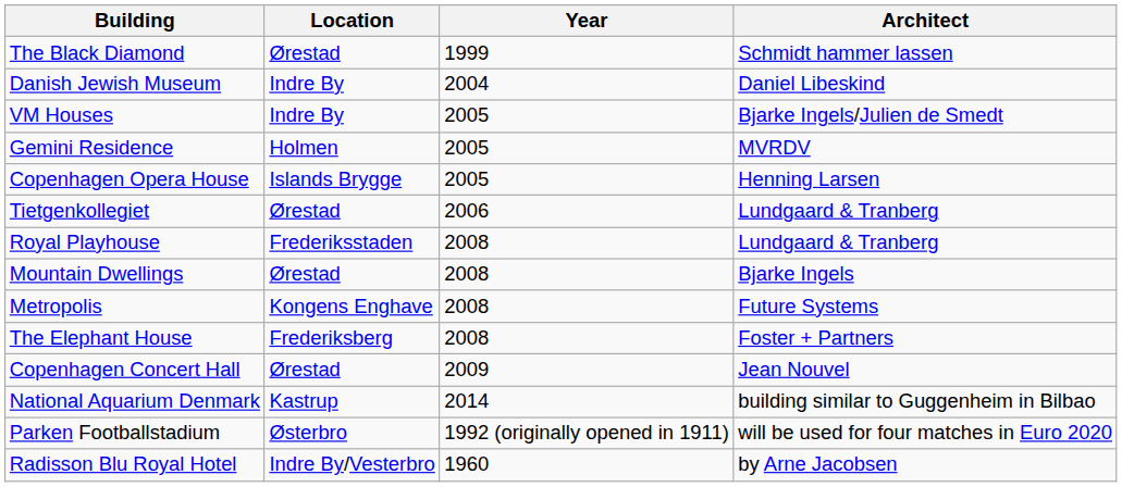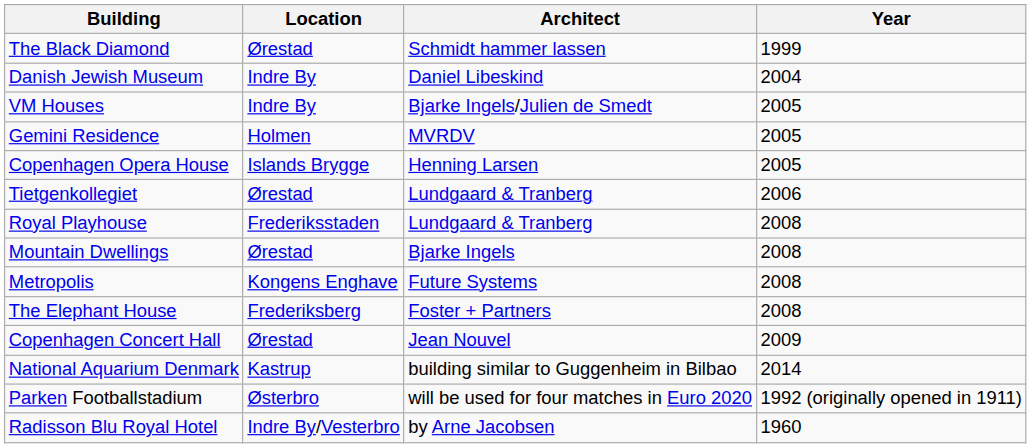 <table class="wikitable" border="1">
 <tr>
 <th header 1>Building</th>
 <th header 2>Location</th>
+<th header 4>Architect</th>
 <th header 3>Year</th>
-<th header 4>Architect</th>
 </tr>
 <tr>
 <td row 1, cell 1><a href='#'>The Black Diamond</a></td>
 <td row 3, cell 2><a href='#'>Ørestad</a></td>
+<td row 1, cell 4><a href='#'>Schmidt hammer lassen</a></td>
 <td row 1, cell 3>1999</td>
-<td row 1, cell 4><a href='#'>Schmidt hammer lassen</a></td>
 </tr>
 <tr>
 <td row 2, cell 1><a href='#'>Danish Jewish Museum</a></td>
 <td row 2, cell 2><a href='#'>Indre By</a></td>
+<td row 2, cell 4><a href='#'>Daniel Libeskind</a></td>
 <td row 2, cell 3>2004</td>
-<td row 2, cell 4><a href='#'>Daniel Libeskind</a></td>
 </tr>
 <tr>
 <td row 3, cell 1><a href='#'>VM Houses</a></td>
 <td row 1, cell 2><a href='#'>Indre By</a></td>
+<td row 3, cell 4><a href='#'>Bjarke Ingels</a>/<a href='#'>Julien de Smedt</a></td>
 <td row 3, cell 3>2005</td>
-<td row 3, cell 4><a href='#'>Bjarke Ingels</a>/<a href='#'>Julien de Smedt</a></td>
 </tr>
 <tr>
 <td row 4, cell 1><a href='#'>Gemini Residence</a></td>
 <td row 5, cell 2><a href='#'>Holmen</a></td>
+<td row 4, cell 4><a href='#'>MVRDV</a></td>
 <td row 4, cell 3>2005</td>
-<td row 4, cell 4><a href='#'>MVRDV</a></td>
 </tr>
 <tr>
 <td row 5, cell 1><a href='#'>Copenhagen Opera House</a></td>
 <td row 4, cell 2><a href='#'>Islands Brygge</a></td>
+<td row 5, cell 4><a href='#'>Henning Larsen</a></td>
 <td row 5, cell 3>2005</td>
-<td row 5, cell 4><a href='#'>Henning Larsen</a></td>
 </tr>
 <tr>
 <td row 6, cell 1><a href='#'>Tietgenkollegiet</a></td>
 <td row 6, cell 2><a href='#'>Ørestad</a></td>
+<td row 6, cell 4><a href='#'>Lundgaard & Tranberg</a></td>
 <td row 6, cell 3>2006</td>
-<td row 6, cell 4><a href='#'>Lundgaard & Tranberg</a></td>
 </tr>
 <tr>
 <td row 7, cell 1><a href='#'>Royal Playhouse</a></td>
 <td row 7, cell 2><a href='#'>Frederiksstaden</a></td>
+<td row 7, cell 4><a href='#'>Lundgaard & Tranberg</a></td>
 <td row 7, cell 3>2008</td>
-<td row 7, cell 4><a href='#'>Lundgaard & Tranberg</a></td>
 </tr>
 <tr>
 <td row 8, cell 1><a href='#'>Mountain Dwellings</a></td>
 <td row 8, cell 2><a href='#'>Ørestad</a></td>
+<td row 8, cell 4><a href='#'>Bjarke Ingels</a></td>
 <td row 8, cell 3>2008</td>
-<td row 8, cell 4><a href='#'>Bjarke Ingels</a></td>
 </tr>
 <tr>
 <td row 9, cell 1><a href='#'>Metropolis</a></td>
 <td row 9, cell 2><a href='#'>Kongens Enghave</a></td>
+<td row 9, cell 4><a href='#'>Future Systems</a></td>
 <td row 9, cell 3>2008</td>
-<td row 9, cell 4><a href='#'>Future Systems</a></td>
 </tr>
 <tr>
 <td row 10, cell 1><a href='#'>The Elephant House</a></td>
 <td row 10, cell 2><a href='#'>Frederiksberg</a></td>
+<td row 10, cell 4><a href='#'>Foster + Partners</a></td>
 <td row 10, cell 3>2008</td>
-<td row 10, cell 4><a href='#'>Foster + Partners</a></td>
 </tr>
 <tr>
 <td row 11, cell 1><a href='#'>Copenhagen Concert Hall</a></td>
 <td row 11, cell 2><a href='#'>Ørestad</a></td>
+<td row 11, cell 4><a href='#'>Jean Nouvel</a></td>
 <td row 11, cell 3>2009</td>
-<td row 11, cell 4><a href='#'>Jean Nouvel</a></td>
 </tr>
 <tr>
 <td row 12, cell 1><a href='#'>National Aquarium Denmark</a></td>
 <td row 12, cell 2><a href='#'>Kastrup</a></td>
+<td row 12, cell 4>building similar to Guggenheim in Bilbao</td>
 <td row 12, cell 3>2014</td>
-<td row 12, cell 4>building similar to Guggenheim in Bilbao</td>
 </tr>
 <tr>
 <td row 13, cell 1><a href='#'>Parken</a> Footballstadium</td>
 <td row 13, cell 2><a href='#'>Østerbro</a></td>
+<td row 13, cell 4>will be used for four matches in <a href='#'>Euro 2020</a></td>
 <td row 13, cell 3>1992 (originally opened in 1911)</td>
-<td row 13, cell 4>will be used for four matches in <a href='#'>Euro 2020</a></td>
 </tr>
 <tr>
 <td row 14, cell 1><a href='#'>Radisson Blu Royal Hotel</a></td>
 <td row 14, cell 2><a href='#'>Indre By</a>/<a href='#'>Vesterbro</a></td>
+<td row 14, cell 4>by <a href='#'>Arne Jacobsen</a></td>
 <td row 14, cell 3>1960</td>
-<td row 14, cell 4>by <a href='#'>Arne Jacobsen</a></td>
 </tr>
 </table>
